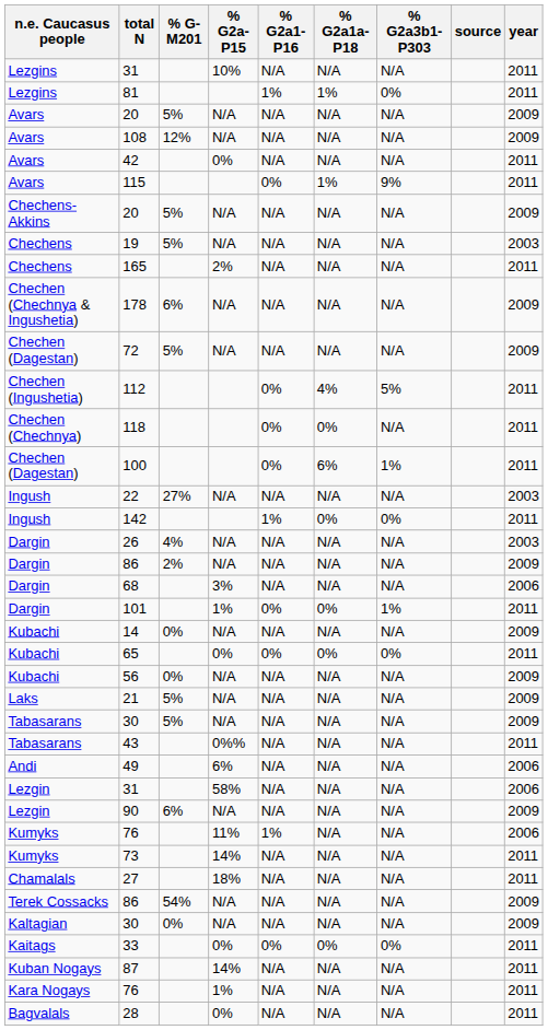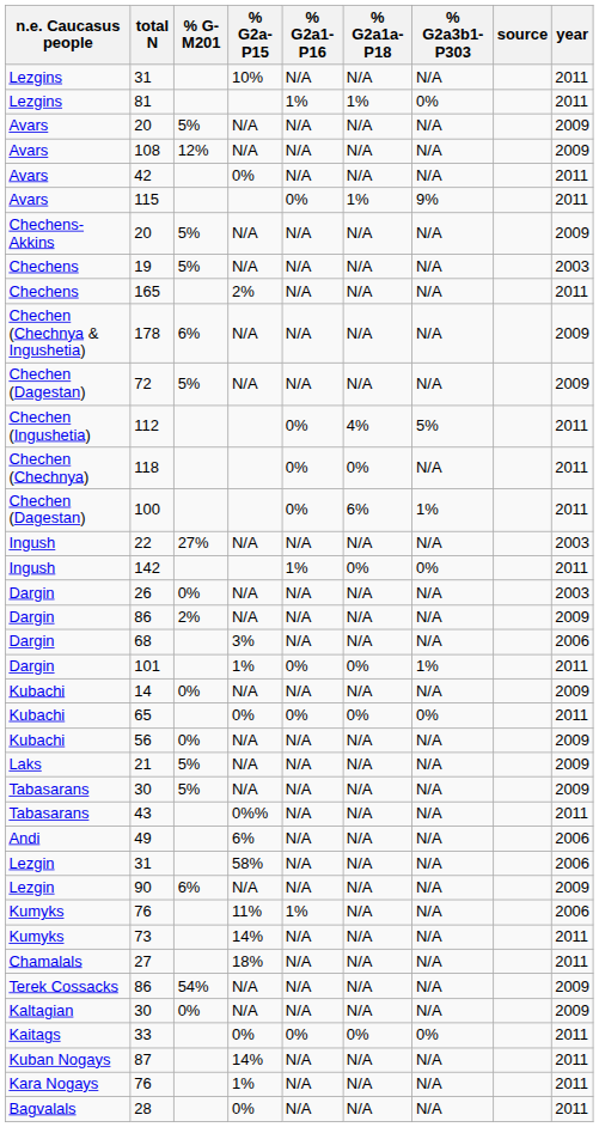 <table class="wikitable" border="1">
 <tr>
 <th>n.e. Caucasus people</th>
 <th>total N</th>
 <th>% G-M201</th>
 <th>% G2a-P15</th>
 <th>% G2a1-P16</th>
 <th>% G2a1a-P18</th>
 <th>% G2a3b1-P303</th>
 <th>source</th>
 <th>year</th>
 </tr>
 <tr>
 <td><a href='#'>Lezgins</a></td>
 <td>31</td>
 <td></td>
 <td>10%</td>
 <td>N/A</td>
 <td>N/A</td>
 <td>N/A</td>
 <td></td>
 <td>2011</td>
 </tr>
 <tr>
 <td><a href='#'>Lezgins</a></td>
 <td>81</td>
 <td></td>
 <td></td>
 <td>1%</td>
 <td>1%</td>
 <td>0%</td>
 <td></td>
 <td>2011</td>
 </tr>
 <tr>
 <td><a href='#'>Avars</a></td>
 <td>20</td>
 <td>5%</td>
 <td>N/A</td>
 <td>N/A</td>
 <td>N/A</td>
 <td>N/A</td>
 <td></td>
 <td>2009</td>
 </tr>
 <tr>
 <td><a href='#'>Avars</a></td>
 <td>108</td>
 <td>12%</td>
 <td>N/A</td>
 <td>N/A</td>
 <td>N/A</td>
 <td>N/A</td>
 <td></td>
 <td>2009</td>
 </tr>
 <tr>
 <td><a href='#'>Avars</a></td>
 <td>42</td>
 <td></td>
 <td>0%</td>
 <td>N/A</td>
 <td>N/A</td>
 <td>N/A</td>
 <td></td>
 <td>2011</td>
 </tr>
 <tr>
 <td><a href='#'>Avars</a></td>
 <td>115</td>
 <td></td>
 <td></td>
 <td>0%</td>
 <td>1%</td>
 <td>9%</td>
 <td></td>
 <td>2011</td>
 </tr>
 <tr>
 <td><a href='#'>Chechens-Akkins</a></td>
 <td>20</td>
 <td>5%</td>
 <td>N/A</td>
 <td>N/A</td>
 <td>N/A</td>
 <td>N/A</td>
 <td></td>
 <td>2009</td>
 </tr>
 <tr>
 <td><a href='#'>Chechens</a></td>
 <td>19</td>
 <td>5%</td>
 <td>N/A</td>
 <td>N/A</td>
 <td>N/A</td>
 <td>N/A</td>
 <td></td>
 <td>2003</td>
 </tr>
 <tr>
 <td><a href='#'>Chechens</a></td>
 <td>165</td>
 <td></td>
 <td>2%</td>
 <td>N/A</td>
 <td>N/A</td>
 <td>N/A</td>
 <td></td>
 <td>2011</td>
 </tr>
 <tr>
 <td><a href='#'>Chechen</a> (<a href='#'>Chechnya</a> & <a href='#'>Ingushetia</a>)</td>
 <td>178</td>
 <td>6%</td>
 <td>N/A</td>
 <td>N/A</td>
 <td>N/A</td>
 <td>N/A</td>
 <td></td>
 <td>2009</td>
 </tr>
 <tr>
 <td><a href='#'>Chechen</a> (<a href='#'>Dagestan</a>)</td>
 <td>72</td>
 <td>5%</td>
 <td>N/A</td>
 <td>N/A</td>
 <td>N/A</td>
 <td>N/A</td>
 <td></td>
 <td>2009</td>
 </tr>
 <tr>
 <td><a href='#'>Chechen</a> (<a href='#'>Ingushetia</a>)</td>
 <td>112</td>
 <td></td>
 <td></td>
 <td>0%</td>
 <td>4%</td>
 <td>5%</td>
 <td></td>
 <td>2011</td>
 </tr>
 <tr>
 <td><a href='#'>Chechen</a> (<a href='#'>Chechnya</a>)</td>
 <td>118</td>
 <td></td>
 <td></td>
 <td>0%</td>
 <td>0%</td>
 <td>N/A</td>
 <td></td>
 <td>2011</td>
 </tr>
 <tr>
 <td><a href='#'>Chechen</a> (<a href='#'>Dagestan</a>)</td>
 <td>100</td>
 <td></td>
 <td></td>
 <td>0%</td>
 <td>6%</td>
 <td>1%</td>
 <td></td>
 <td>2011</td>
 </tr>
 <tr>
 <td><a href='#'>Ingush</a></td>
 <td>22</td>
 <td>27%</td>
 <td>N/A</td>
 <td>N/A</td>
 <td>N/A</td>
 <td>N/A</td>
 <td></td>
 <td>2003</td>
 </tr>
 <tr>
 <td><a href='#'>Ingush</a></td>
 <td>142</td>
 <td></td>
 <td></td>
 <td>1%</td>
 <td>0%</td>
 <td>0%</td>
 <td></td>
 <td>2011</td>
 </tr>
 <tr>
 <td><a href='#'>Dargin</a></td>
 <td>26</td>
-<td>4%</td>
+<td>0%</td>
 <td>N/A</td>
 <td>N/A</td>
 <td>N/A</td>
 <td>N/A</td>
 <td></td>
 <td>2003</td>
 </tr>
 <tr>
 <td><a href='#'>Dargin</a></td>
 <td>86</td>
 <td>2%</td>
 <td>N/A</td>
 <td>N/A</td>
 <td>N/A</td>
 <td>N/A</td>
 <td></td>
 <td>2009</td>
 </tr>
 <tr>
 <td><a href='#'>Dargin</a></td>
 <td>68</td>
 <td></td>
 <td>3%</td>
 <td>N/A</td>
 <td>N/A</td>
 <td>N/A</td>
 <td></td>
 <td>2006</td>
 </tr>
 <tr>
 <td><a href='#'>Dargin</a></td>
 <td>101</td>
 <td></td>
 <td>1%</td>
 <td>0%</td>
 <td>0%</td>
 <td>1%</td>
 <td></td>
 <td>2011</td>
 </tr>
 <tr>
 <td><a href='#'>Kubachi</a></td>
 <td>14</td>
 <td>0%</td>
 <td>N/A</td>
 <td>N/A</td>
 <td>N/A</td>
 <td>N/A</td>
 <td></td>
 <td>2009</td>
 </tr>
 <tr>
 <td><a href='#'>Kubachi</a></td>
 <td>65</td>
 <td></td>
 <td>0%</td>
 <td>0%</td>
 <td>0%</td>
 <td>0%</td>
 <td></td>
 <td>2011</td>
 </tr>
 <tr>
 <td><a href='#'>Kubachi</a></td>
 <td>56</td>
 <td>0%</td>
 <td>N/A</td>
 <td>N/A</td>
 <td>N/A</td>
 <td>N/A</td>
 <td></td>
 <td>2009</td>
 </tr>
 <tr>
 <td><a href='#'>Laks</a></td>
 <td>21</td>
 <td>5%</td>
 <td>N/A</td>
 <td>N/A</td>
 <td>N/A</td>
 <td>N/A</td>
 <td></td>
 <td>2009</td>
 </tr>
 <tr>
 <td><a href='#'>Tabasarans</a></td>
 <td>30</td>
 <td>5%</td>
 <td>N/A</td>
 <td>N/A</td>
 <td>N/A</td>
 <td>N/A</td>
 <td></td>
 <td>2009</td>
 </tr>
 <tr>
 <td><a href='#'>Tabasarans</a></td>
 <td>43</td>
 <td></td>
 <td>0%%</td>
 <td>N/A</td>
 <td>N/A</td>
 <td>N/A</td>
 <td></td>
 <td>2011</td>
 </tr>
 <tr>
 <td><a href='#'>Andi</a></td>
 <td>49</td>
 <td></td>
 <td>6%</td>
 <td>N/A</td>
 <td>N/A</td>
 <td>N/A</td>
 <td></td>
 <td>2006</td>
 </tr>
 <tr>
 <td><a href='#'>Lezgin</a></td>
 <td>31</td>
 <td></td>
 <td>58%</td>
 <td>N/A</td>
 <td>N/A</td>
 <td>N/A</td>
 <td></td>
 <td>2006</td>
 </tr>
 <tr>
 <td><a href='#'>Lezgin</a></td>
 <td>90</td>
 <td>6%</td>
 <td>N/A</td>
 <td>N/A</td>
 <td>N/A</td>
 <td>N/A</td>
 <td></td>
 <td>2009</td>
 </tr>
 <tr>
 <td><a href='#'>Kumyks</a></td>
 <td>76</td>
 <td></td>
 <td>11%</td>
 <td>1%</td>
 <td>N/A</td>
 <td>N/A</td>
 <td></td>
 <td>2006</td>
 </tr>
 <tr>
 <td><a href='#'>Kumyks</a></td>
 <td>73</td>
 <td></td>
 <td>14%</td>
 <td>N/A</td>
 <td>N/A</td>
 <td>N/A</td>
 <td></td>
 <td>2011</td>
 </tr>
 <tr>
 <td><a href='#'>Chamalals</a></td>
 <td>27</td>
 <td></td>
 <td>18%</td>
 <td>N/A</td>
 <td>N/A</td>
 <td>N/A</td>
 <td></td>
 <td>2011</td>
 </tr>
 <tr>
 <td><a href='#'>Terek Cossacks</a></td>
 <td>86</td>
 <td>54%</td>
 <td>N/A</td>
 <td>N/A</td>
 <td>N/A</td>
 <td>N/A</td>
 <td></td>
 <td>2009</td>
 </tr>
 <tr>
 <td><a href='#'>Kaltagian</a></td>
 <td>30</td>
 <td>0%</td>
 <td>N/A</td>
 <td>N/A</td>
 <td>N/A</td>
 <td>N/A</td>
 <td></td>
 <td>2009</td>
 </tr>
 <tr>
 <td><a href='#'>Kaitags</a></td>
 <td>33</td>
 <td></td>
 <td>0%</td>
 <td>0%</td>
 <td>0%</td>
 <td>0%</td>
 <td></td>
 <td>2011</td>
 </tr>
 <tr>
 <td><a href='#'>Kuban Nogays</a></td>
 <td>87</td>
 <td></td>
 <td>14%</td>
 <td>N/A</td>
 <td>N/A</td>
 <td>N/A</td>
 <td></td>
 <td>2011</td>
 </tr>
 <tr>
 <td><a href='#'>Kara Nogays</a></td>
 <td>76</td>
 <td></td>
 <td>1%</td>
 <td>N/A</td>
 <td>N/A</td>
 <td>N/A</td>
 <td></td>
 <td>2011</td>
 </tr>
 <tr>
 <td><a href='#'>Bagvalals</a></td>
 <td>28</td>
 <td></td>
 <td>0%</td>
 <td>N/A</td>
 <td>N/A</td>
 <td>N/A</td>
 <td></td>
 <td>2011</td>
 </tr>
 </table>
